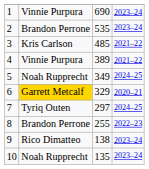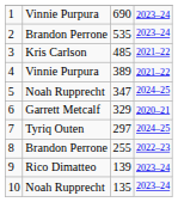 <table class="wikitable">
 <tr>
 </tr>
 <tr>
 <td>1</td>
 <td>Vinnie Purpura</td>
 <td>690</td>
 <td style="font-size:80%;"><a href='#'>2023–24</a></td>
 </tr>
 <tr>
 <td>2</td>
 <td>Brandon Perrone</td>
 <td>535</td>
 <td style="font-size:80%;"><a href='#'>2023–24</a></td>
 </tr>
 <tr>
 <td>3</td>
 <td>Kris Carlson</td>
 <td>485</td>
 <td style="font-size:80%;"><a href='#'>2021–22</a></td>
 </tr>
 <tr>
 <td>4</td>
 <td>Vinnie Purpura</td>
 <td>389</td>
 <td style="font-size:80%;"><a href='#'>2021–22</a></td>
 </tr>
 <tr>
 <td>5</td>
 <td>Noah Rupprecht</td>
-<td>349</td>
+<td>347</td>
 <td style="font-size:80%;"><a href='#'>2024–25</a></td>
 </tr>
 <tr>
 <td>6</td>
-<td style="background: gold;">Garrett Metcalf</td>
+<td>Garrett Metcalf</td>
 <td>329</td>
 <td style="font-size:80%;"><a href='#'>2020–21</a></td>
 </tr>
 <tr>
 <td>7</td>
 <td>Tyriq Outen</td>
 <td>297</td>
 <td style="font-size:80%;"><a href='#'>2024–25</a></td>
 </tr>
 <tr>
 <td>8</td>
 <td>Brandon Perrone</td>
 <td>255</td>
 <td style="font-size:80%;"><a href='#'>2022–23</a></td>
 </tr>
 <tr>
 <td>9</td>
 <td>Rico Dimatteo</td>
-<td>138</td>
+<td>139</td>
 <td style="font-size:80%;"><a href='#'>2023–24</a></td>
 </tr>
 <tr>
 <td>10</td>
 <td>Noah Rupprecht</td>
 <td>135</td>
 <td style="font-size:80%;"><a href='#'>2023–24</a></td>
 </tr>
 </table>
